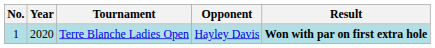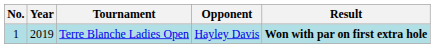 <table class="wikitable" style="font-size:95%;">
 <tr>
 <th>No.</th>
 <th>Year</th>
 <th>Tournament</th>
 <th>Opponent</th>
 <th>Result</th>
 </tr>
 <tr style="background:#B0E0E6;">
 <td align=center>1</td>
-<td align=center>2020</td>
+<td align=center>2019</td>
 <td><a href='#'>Terre Blanche Ladies Open</a></td>
 <td> <a href='#'>Hayley Davis</a></td>
 <td><strong>Won with par on first extra hole</strong></td>
 </tr>
 </table>
